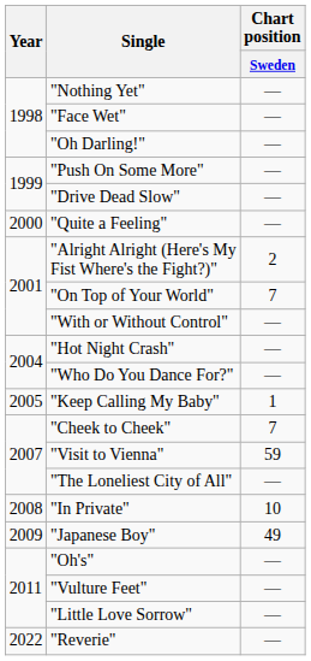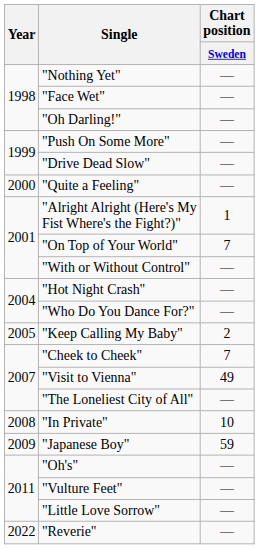 <table class="wikitable">
 <tr>
 <th rowspan="2">Year</th>
 <th rowspan="2">Single</th>
 <th colspan="2">Chart position</th>
 </tr>
 <tr>
 <th width="55"><small><a href='#'>Sweden</a></small></th>
 </tr>
 <tr>
 <td rowspan="3">1998</td>
 <td>"Nothing Yet"</td>
 <td align="center">—</td>
 </tr>
 <tr>
 <td>"Face Wet"</td>
 <td align="center">—</td>
 </tr>
 <tr>
 <td>"Oh Darling!"</td>
 <td align="center">—</td>
 </tr>
 <tr>
 <td rowspan="2">1999</td>
 <td>"Push On Some More"</td>
 <td align="center">—</td>
 </tr>
 <tr>
 <td>"Drive Dead Slow"</td>
 <td align="center">—</td>
 </tr>
 <tr>
 <td>2000</td>
 <td>"Quite a Feeling"</td>
 <td align="center">—</td>
 </tr>
 <tr>
 <td rowspan="3">2001</td>
 <td>"Alright Alright (Here's My<br> Fist Where's the Fight?)"</td>
-<td align="center">2</td>
+<td align="center">1</td>
 </tr>
 <tr>
 <td>"On Top of Your World"</td>
 <td align="center">7</td>
 </tr>
 <tr>
 <td>"With or Without Control"</td>
 <td align="center">—</td>
 </tr>
 <tr>
 <td rowspan="2">2004</td>
 <td>"Hot Night Crash"</td>
 <td align="center">—</td>
 </tr>
 <tr>
 <td>"Who Do You Dance For?"</td>
 <td align="center">—</td>
 </tr>
 <tr>
 <td rowspan="1">2005</td>
 <td>"Keep Calling My Baby"</td>
-<td align="center">1</td>
+<td align="center">2</td>
 </tr>
 <tr>
 <td rowspan="3">2007</td>
 <td>"Cheek to Cheek"</td>
 <td align="center">7</td>
 </tr>
 <tr>
 <td>"Visit to Vienna"</td>
-<td align="center">59</td>
+<td align="center">49</td>
 </tr>
 <tr>
 <td>"The Loneliest City of All"</td>
 <td align="center">—</td>
 </tr>
 <tr>
 <td>2008</td>
 <td>"In Private"</td>
 <td align="center">10</td>
 </tr>
 <tr>
 <td>2009</td>
 <td>"Japanese Boy"</td>
-<td align="center">49</td>
+<td align="center">59</td>
 </tr>
 <tr>
 <td rowspan="3">2011</td>
 <td>"Oh's"</td>
 <td align="center">—</td>
 </tr>
 <tr>
 <td>"Vulture Feet"</td>
 <td align="center">—</td>
 </tr>
 <tr>
 <td>"Little Love Sorrow"</td>
 <td align="center">—</td>
 </tr>
 <tr>
 <td rowspan="3">2022</td>
 <td>"Reverie"</td>
 <td align="center">—</td>
 </tr>
 </table>
